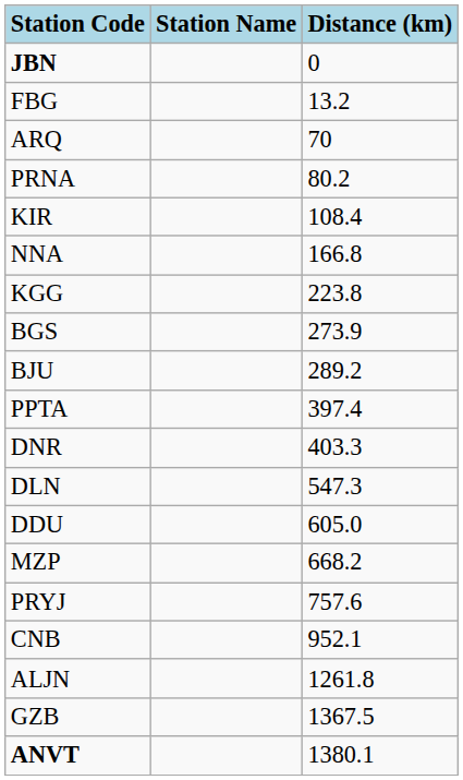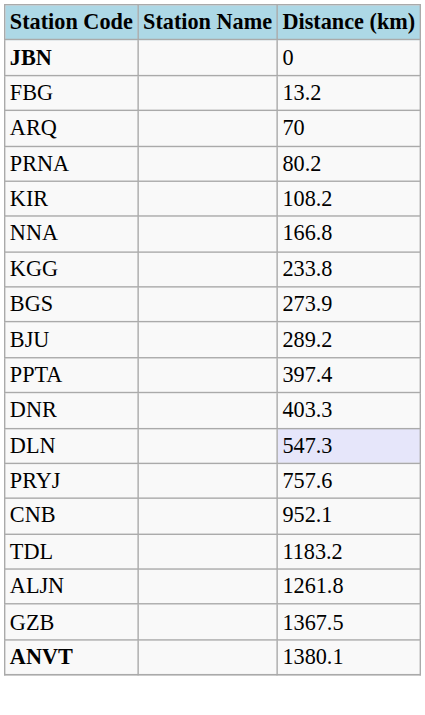 <table class="wikitable">
 <tr>
 <th style="background-color: lightblue">Station Code</th>
 <th ! style="background-color:lightblue">Station Name</th>
 <th ! style="background-color: lightblue">Distance (km)</th>
 </tr>
 <tr>
 <td valign="top"><strong>JBN</strong></td>
 <td valign="top"><strong></strong></td>
 <td valign="top">0</td>
 </tr>
 <tr>
 <td valign="top">FBG</td>
 <td valign="top"></td>
 <td valign="top">13.2</td>
 </tr>
 <tr>
 <td valign="top">ARQ</td>
 <td valign="top"></td>
 <td valign="top">70</td>
 </tr>
 <tr>
 <td valign="top">PRNA</td>
 <td valign="top"></td>
 <td valign="top">80.2</td>
 </tr>
 <tr>
 <td valign="top">KIR</td>
 <td valign="top"></td>
-<td valign="top">108.4</td>
+<td valign="top">108.2</td>
 </tr>
 <tr>
 <td valign="top">NNA</td>
 <td valign="top"></td>
 <td valign="top">166.8</td>
 </tr>
 <tr>
 <td valign="top">KGG</td>
 <td valign="top"></td>
-<td valign="top">223.8</td>
+<td valign="top">233.8</td>
 </tr>
 <tr>
 <td valign="top">BGS</td>
 <td valign="top"></td>
 <td valign="top">273.9</td>
 </tr>
 <tr>
 <td valign="top">BJU</td>
 <td valign="top"></td>
 <td valign="top">289.2</td>
 </tr>
 <tr>
 <td valign="top">PPTA</td>
 <td valign="top"></td>
 <td valign="top">397.4</td>
 </tr>
 <tr>
 <td valign="top">DNR</td>
 <td valign="top"></td>
 <td valign="top">403.3</td>
 </tr>
 <tr>
 <td valign="top">DLN</td>
 <td valign="top"></td>
-<td valign="top">547.3</td>
-</tr>
-<tr>
-<td valign="top">DDU</td>
-<td valign="top"></td>
-<td valign="top">605.0</td>
-</tr>
-<tr>
-<td valign="top">MZP</td>
-<td valign="top"></td>
-<td valign="top">668.2</td>
+<td valign="top" style="background: lavender;">547.3</td>
 </tr>
 <tr>
 <td valign="top">PRYJ</td>
 <td valign="top"></td>
 <td valign="top">757.6</td>
 </tr>
 <tr>
 <td valign="top">CNB</td>
 <td valign="top"></td>
 <td valign="top">952.1</td>
+</tr>
+<tr>
+<td valign="top">TDL</td>
+<td valign="top"></td>
+<td valign="top">1183.2</td>
 </tr>
 <tr>
 <td valign="top">ALJN</td>
 <td valign="top"></td>
 <td valign="top">1261.8</td>
 </tr>
 <tr>
 <td valign="top">GZB</td>
 <td valign="top"></td>
 <td valign="top">1367.5</td>
 </tr>
 <tr>
 <td valign="top"><strong>ANVT</strong></td>
 <td valign="top"><strong></strong></td>
 <td valign="top">1380.1</td>
 </tr>
 <tr>
 </tr>
 </table>
